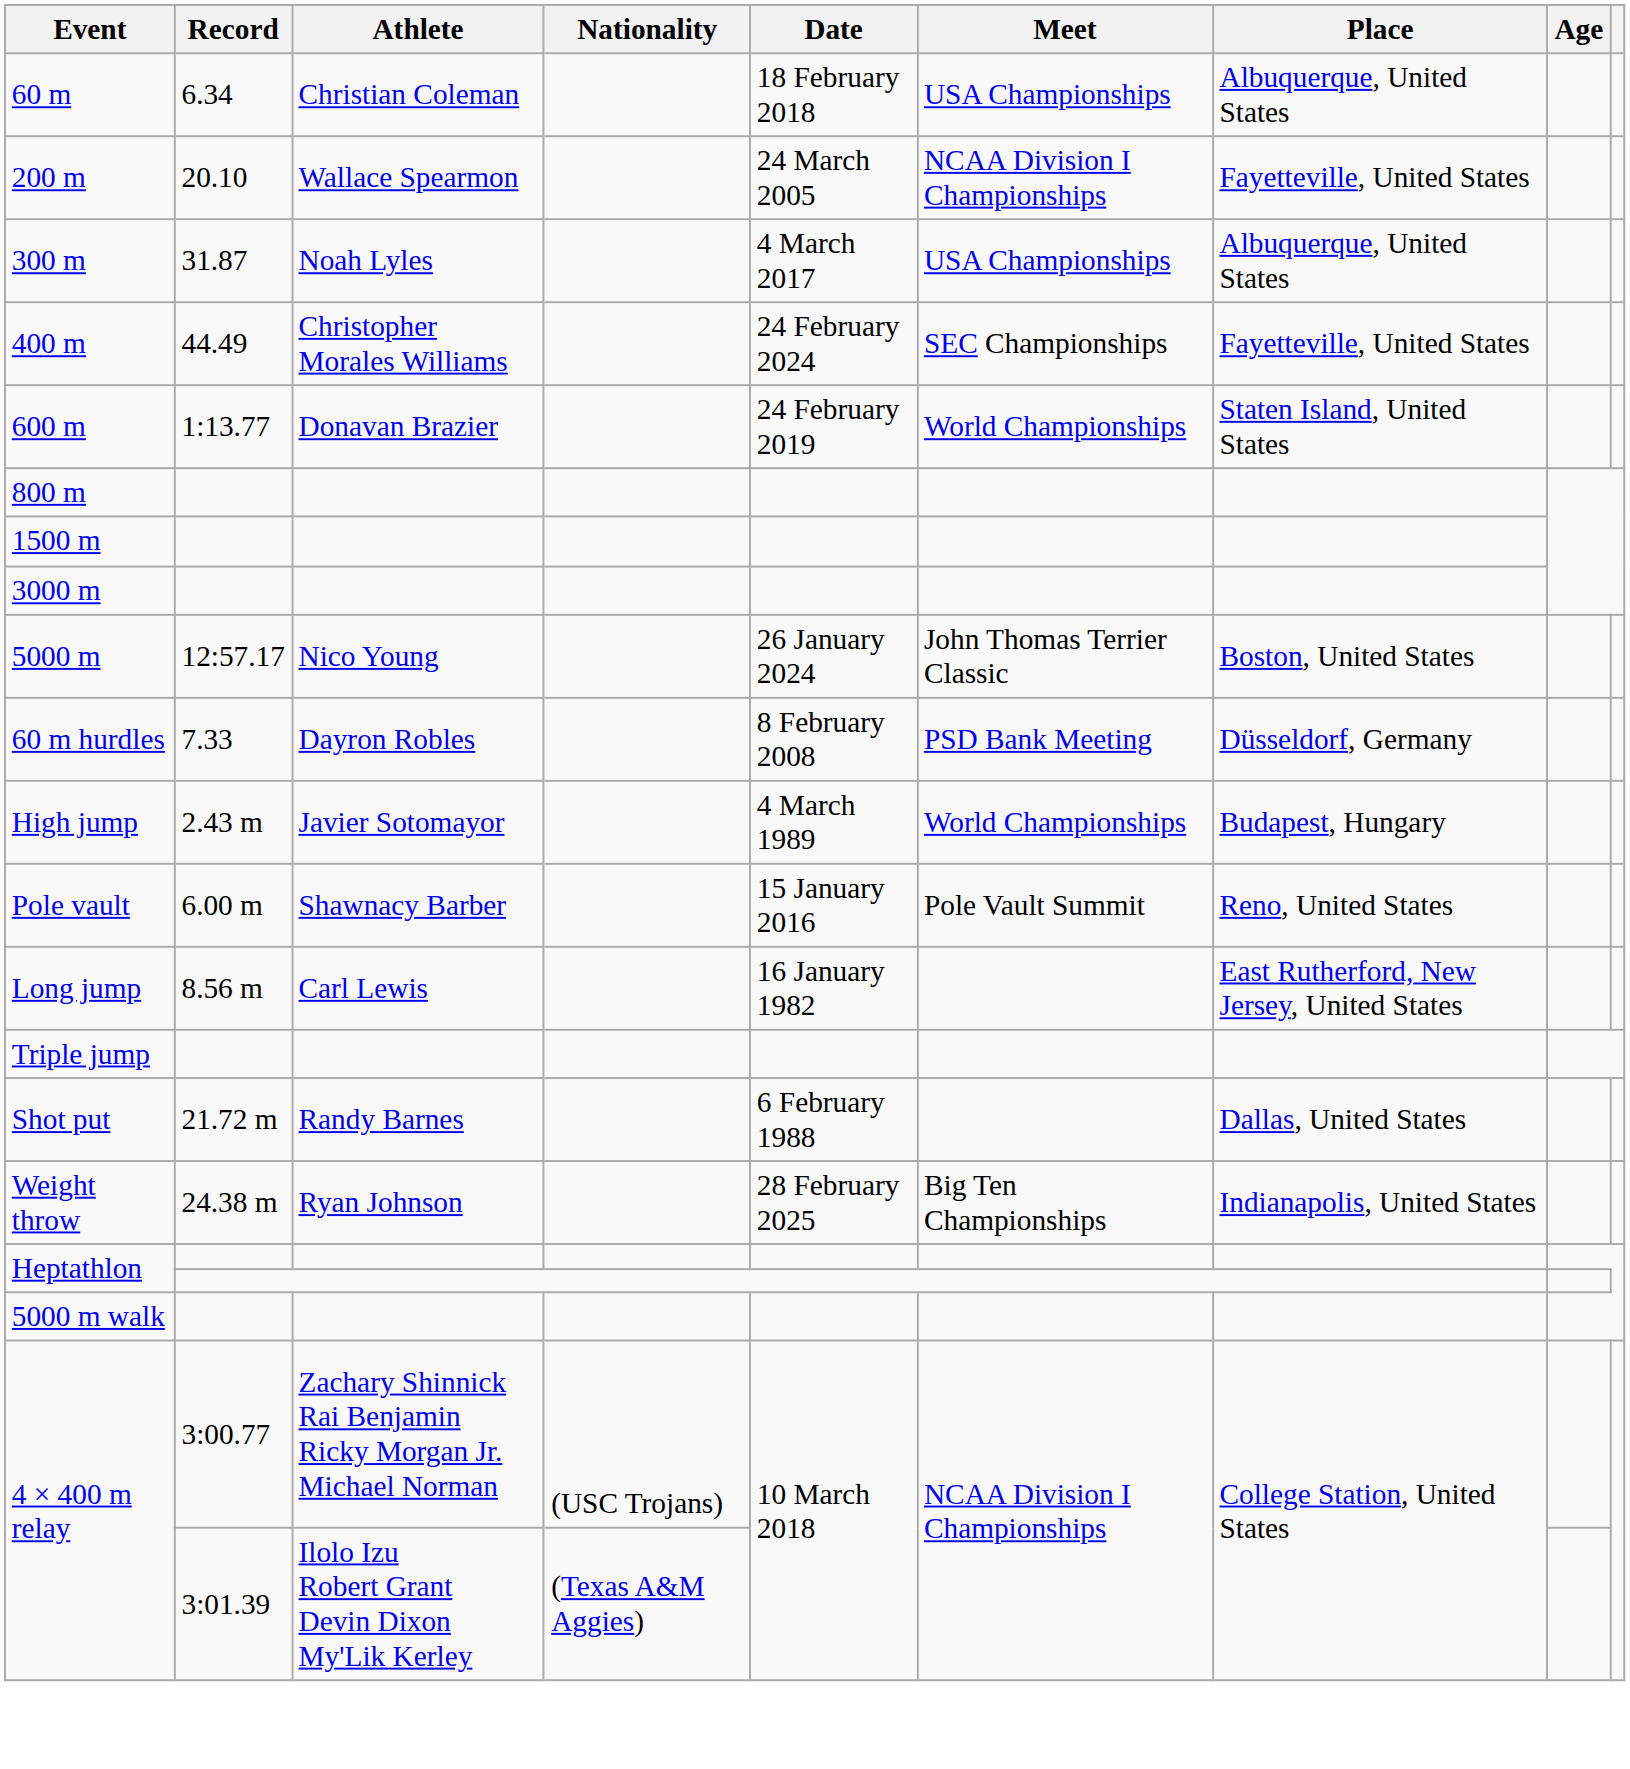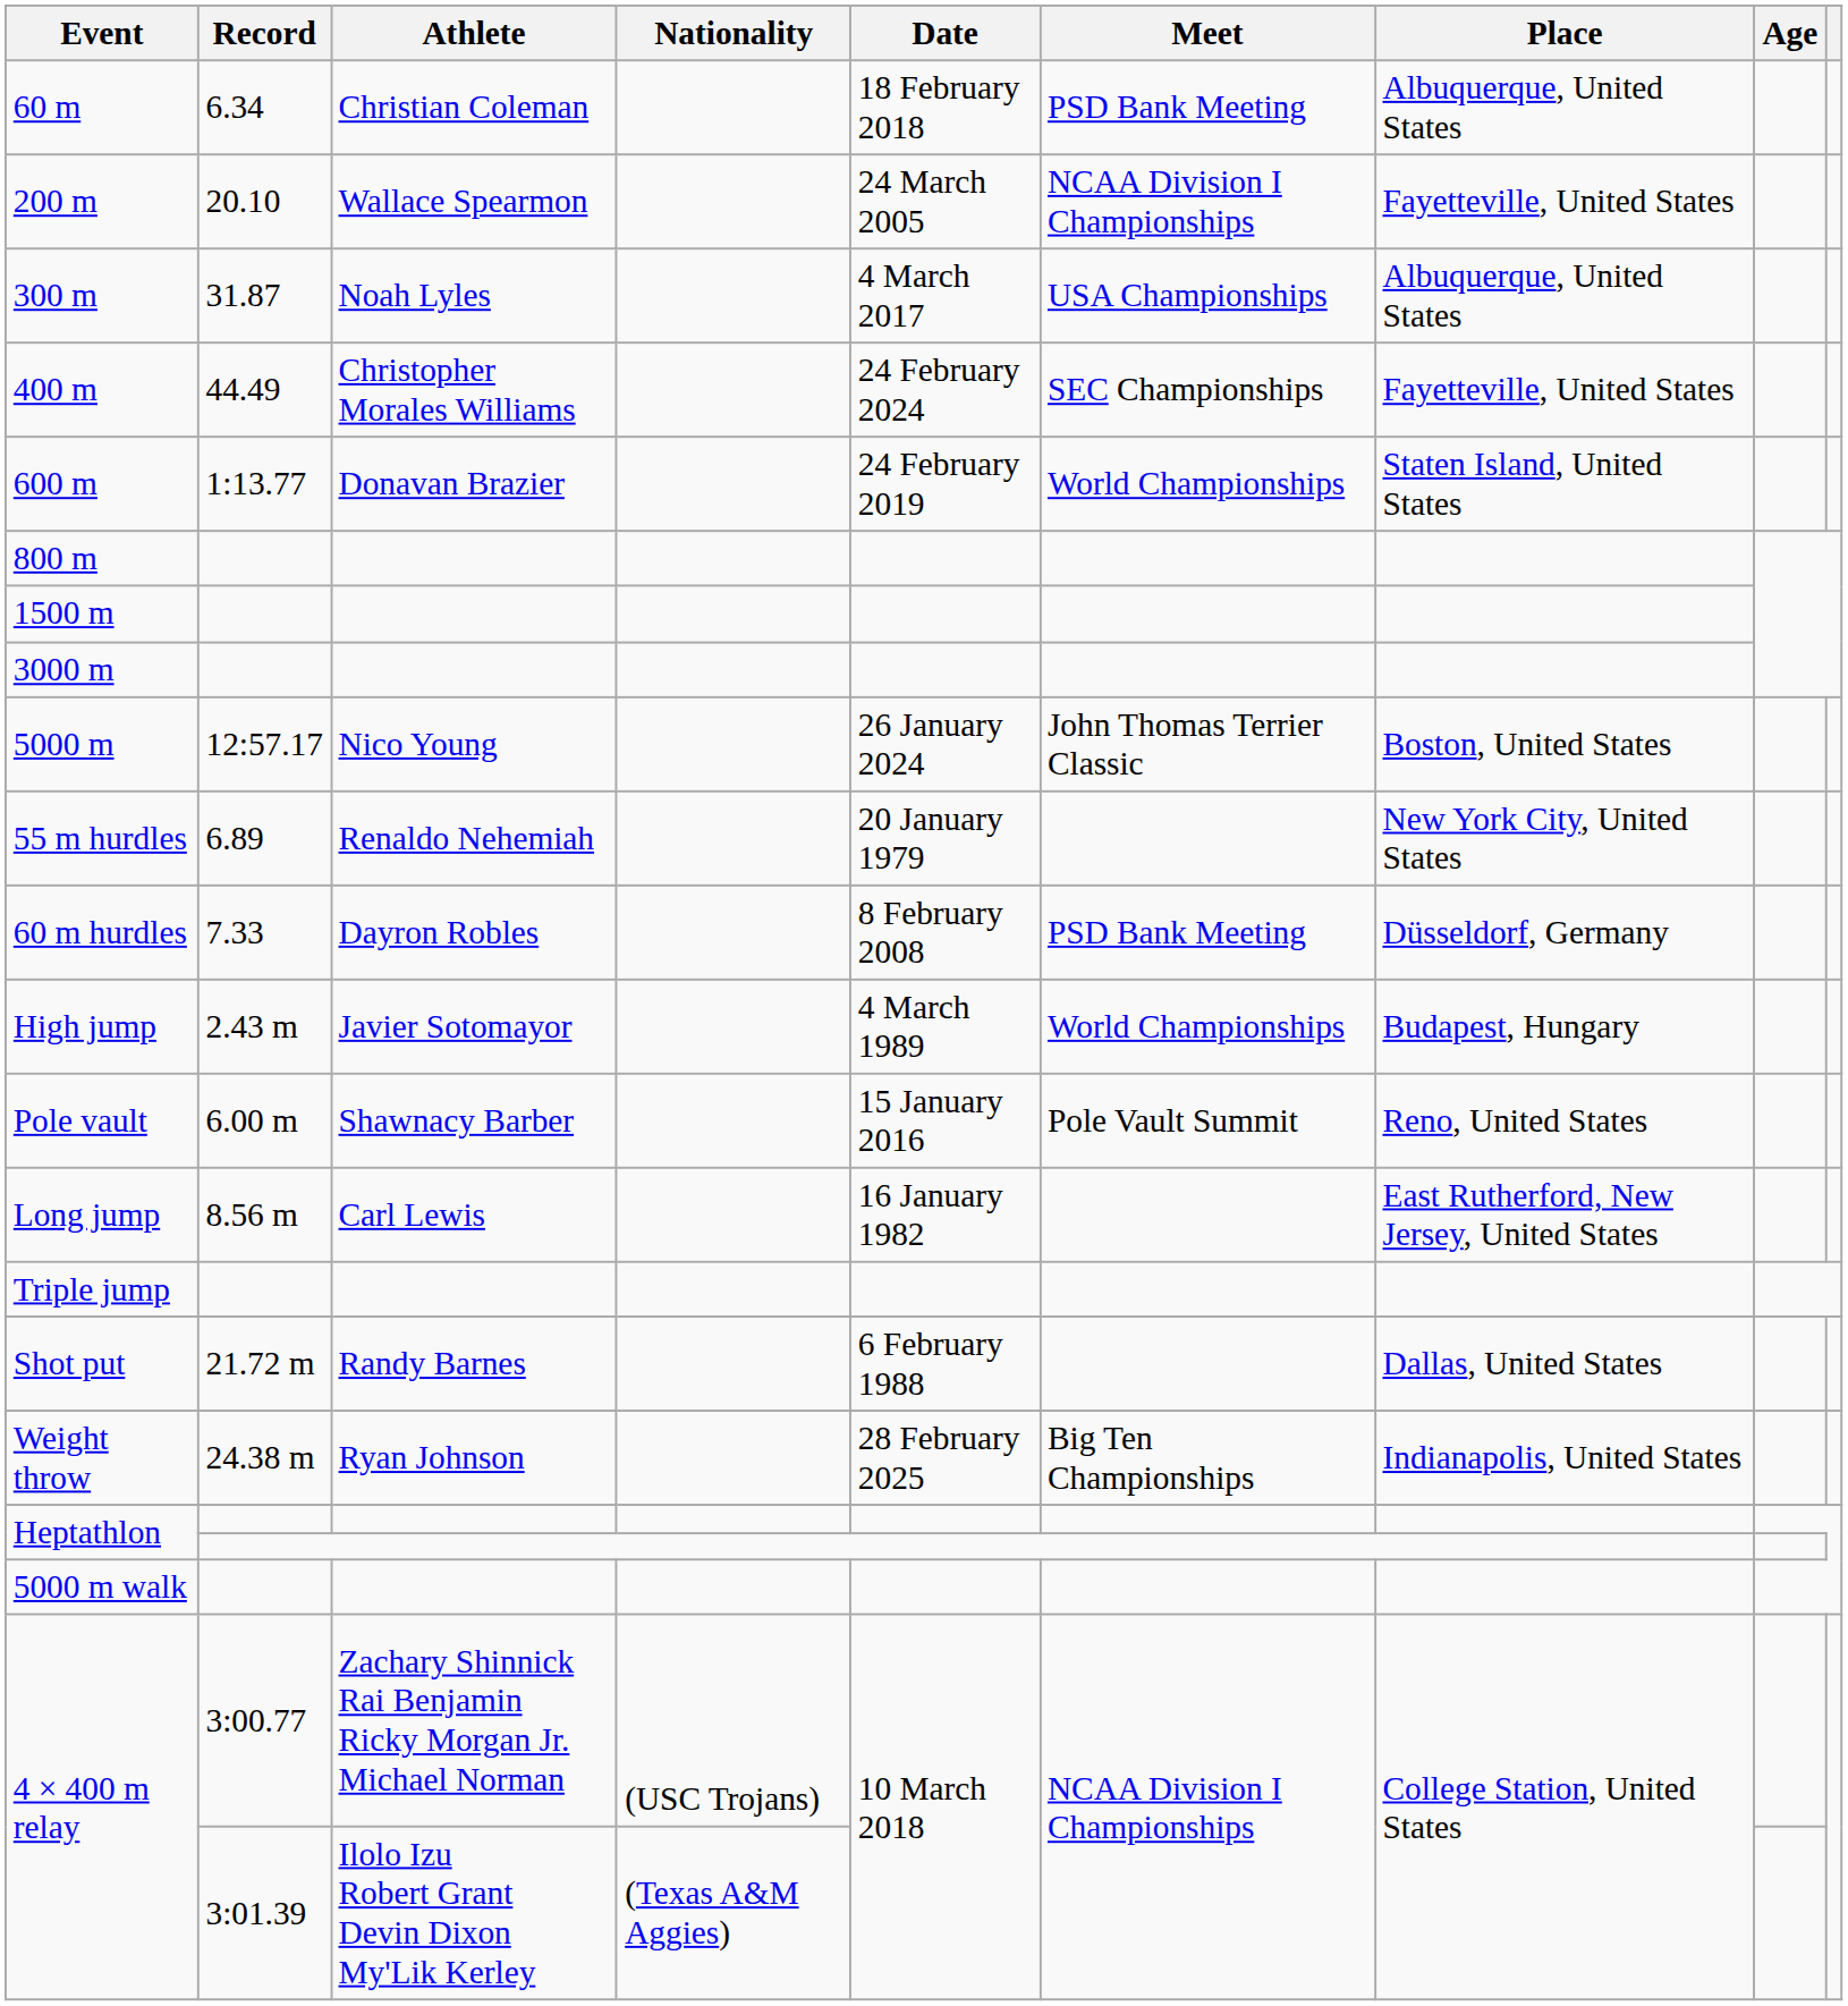 <table class="wikitable" style="font-size:95%; width: 95%;">
 <tr>
 <th>Event</th>
 <th>Record</th>
 <th>Athlete</th>
 <th>Nationality</th>
 <th>Date</th>
 <th>Meet</th>
 <th>Place</th>
 <th>Age</th>
 <th></th>
 </tr>
 <tr>
 <td><a href='#'>60 m</a></td>
 <td>6.34 </td>
 <td><a href='#'>Christian Coleman</a></td>
 <td></td>
 <td>18 February 2018</td>
-<td><a href='#'>USA Championships</a></td>
+<td><a href='#'>PSD Bank Meeting</a></td>
 <td><a href='#'>Albuquerque</a>, United States</td>
 <td></td>
 <td></td>
 </tr>
 <tr>
 <td><a href='#'>200 m</a></td>
 <td>20.10</td>
 <td><a href='#'>Wallace Spearmon</a></td>
 <td></td>
 <td>24 March 2005</td>
 <td><a href='#'>NCAA Division I Championships</a></td>
 <td><a href='#'>Fayetteville</a>, United States</td>
 <td></td>
 <td></td>
 </tr>
 <tr>
 <td><a href='#'>300 m</a></td>
 <td>31.87 </td>
 <td><a href='#'>Noah Lyles</a></td>
 <td></td>
 <td>4 March 2017</td>
 <td><a href='#'>USA Championships</a></td>
 <td><a href='#'>Albuquerque</a>, United States</td>
 <td></td>
 <td></td>
 </tr>
 <tr>
 <td><a href='#'>400 m</a></td>
 <td>44.49</td>
 <td><a href='#'>Christopher Morales Williams</a></td>
 <td></td>
 <td>24 February 2024</td>
 <td><a href='#'>SEC</a> Championships</td>
 <td><a href='#'>Fayetteville</a>, United States</td>
 <td></td>
 <td></td>
 </tr>
 <tr>
 <td><a href='#'>600 m</a></td>
 <td>1:13.77</td>
 <td><a href='#'>Donavan Brazier</a></td>
 <td></td>
 <td>24 February 2019</td>
 <td><a href='#'>World Championships</a></td>
 <td><a href='#'>Staten Island</a>, United States</td>
 <td></td>
 <td></td>
 </tr>
 <tr>
 <td><a href='#'>800 m</a></td>
 <td></td>
 <td></td>
 <td></td>
 <td></td>
 <td></td>
 <td></td>
 </tr>
 <tr>
 <td><a href='#'>1500 m</a></td>
 <td></td>
 <td></td>
 <td></td>
 <td></td>
 <td></td>
 <td></td>
 </tr>
 <tr>
 <td><a href='#'>3000 m</a></td>
 <td></td>
 <td></td>
 <td></td>
 <td></td>
 <td></td>
 <td></td>
 </tr>
 <tr>
 <td><a href='#'>5000 m</a></td>
 <td>12:57.17</td>
 <td><a href='#'>Nico Young</a></td>
 <td></td>
 <td>26 January 2024</td>
 <td>John Thomas Terrier Classic</td>
 <td><a href='#'>Boston</a>, United States</td>
+<td></td>
+<td></td>
+</tr>
+<tr>
+<td><a href='#'>55 m hurdles</a></td>
+<td>6.89</td>
+<td><a href='#'>Renaldo Nehemiah</a></td>
+<td></td>
+<td>20 January 1979</td>
+<td></td>
+<td><a href='#'>New York City</a>, United States</td>
 <td></td>
 <td></td>
 </tr>
 <tr>
 <td><a href='#'>60 m hurdles</a></td>
 <td>7.33</td>
 <td><a href='#'>Dayron Robles</a></td>
 <td></td>
 <td>8 February 2008</td>
 <td><a href='#'>PSD Bank Meeting</a></td>
 <td><a href='#'>Düsseldorf</a>, Germany</td>
 <td></td>
 <td></td>
 </tr>
 <tr>
 <td><a href='#'>High jump</a></td>
 <td>2.43 m</td>
 <td><a href='#'>Javier Sotomayor</a></td>
 <td></td>
 <td>4 March 1989</td>
 <td><a href='#'>World Championships</a></td>
 <td><a href='#'>Budapest</a>, Hungary</td>
 <td></td>
 <td></td>
 </tr>
 <tr>
 <td><a href='#'>Pole vault</a></td>
 <td>6.00 m </td>
 <td><a href='#'>Shawnacy Barber</a></td>
 <td></td>
 <td>15 January 2016</td>
 <td>Pole Vault Summit</td>
 <td><a href='#'>Reno</a>, United States</td>
 <td></td>
 <td></td>
 </tr>
 <tr>
 <td><a href='#'>Long jump</a></td>
 <td>8.56 m</td>
 <td><a href='#'>Carl Lewis</a></td>
 <td></td>
 <td>16 January 1982</td>
 <td></td>
 <td><a href='#'>East Rutherford, New Jersey</a>, United States</td>
 <td></td>
 <td></td>
 </tr>
 <tr>
 <td><a href='#'>Triple jump</a></td>
 <td></td>
 <td></td>
 <td></td>
 <td></td>
 <td></td>
 <td></td>
 </tr>
 <tr>
 <td><a href='#'>Shot put</a></td>
 <td>21.72 m</td>
 <td><a href='#'>Randy Barnes</a></td>
 <td></td>
 <td>6 February 1988</td>
 <td></td>
 <td><a href='#'>Dallas</a>, United States</td>
 <td></td>
 <td></td>
 </tr>
 <tr>
 <td><a href='#'>Weight throw</a></td>
 <td>24.38 m</td>
 <td><a href='#'>Ryan Johnson</a></td>
 <td></td>
 <td>28 February 2025</td>
 <td>Big Ten Championships</td>
 <td><a href='#'>Indianapolis</a>, United States</td>
 <td></td>
 <td></td>
 </tr>
 <tr>
 <td rowspan=2><a href='#'>Heptathlon</a></td>
 <td></td>
 <td></td>
 <td></td>
 <td></td>
 <td></td>
 <td></td>
 </tr>
 <tr>
 <td colspan=6></td>
 <td></td>
 </tr>
 <tr>
 <td><a href='#'>5000 m walk</a></td>
 <td></td>
 <td></td>
 <td></td>
 <td></td>
 <td></td>
 <td></td>
 </tr>
 <tr>
 <td rowspan=2><a href='#'>4 × 400 m relay</a></td>
 <td>3:00.77</td>
 <td><a href='#'>Zachary Shinnick</a><br><a href='#'>Rai Benjamin</a><br><a href='#'>Ricky Morgan Jr.</a><br><a href='#'>Michael Norman</a></td>
 <td><br><br><br><br>(USC Trojans)</td>
 <td rowspan=2>10 March 2018</td>
 <td rowspan=2><a href='#'>NCAA Division I Championships</a></td>
 <td rowspan=2><a href='#'>College Station</a>, United States</td>
 <td><br><br><br></td>
 <td rowspan=2></td>
 </tr>
 <tr>
 <td>3:01.39</td>
 <td><a href='#'>Ilolo Izu</a><br><a href='#'>Robert Grant</a><br><a href='#'>Devin Dixon</a><br><a href='#'>My'Lik Kerley</a></td>
 <td> (<a href='#'>Texas A&M Aggies</a>)</td>
 <td><br><br><br></td>
 </tr>
 </table>
